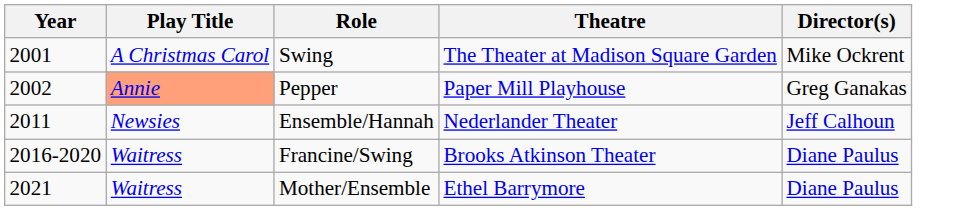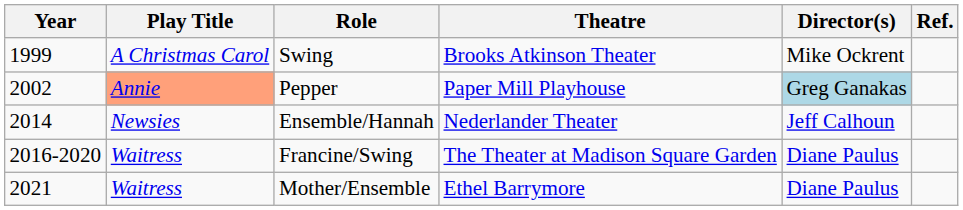 <table class="wikitable sortable">
 <tr>
 <th>Year</th>
 <th>Play Title</th>
 <th>Role</th>
 <th>Theatre</th>
 <th>Director(s)</th>
+<th>Ref.</th>
 </tr>
 <tr>
-<td>2001</td>
+<td>1999</td>
 <td><em><a href='#'>A Christmas Carol</a></em></td>
 <td>Swing</td>
-<td><a href='#'>The Theater at Madison Square Garden</a></td>
+<td><a href='#'>Brooks Atkinson Theater</a></td>
 <td>Mike Ockrent</td>
+<td></td>
 </tr>
 <tr>
 <td>2002</td>
 <td style="background: lightsalmon;"><em><a href='#'>Annie</a></em></td>
 <td>Pepper</td>
 <td><a href='#'>Paper Mill Playhouse</a></td>
-<td>Greg Ganakas</td>
+<td style="background: lightblue;">Greg Ganakas</td>
+<td></td>
 </tr>
 <tr>
-<td>2011</td>
+<td>2014</td>
 <td><em><a href='#'>Newsies</a></em></td>
 <td>Ensemble/Hannah </td>
 <td><a href='#'>Nederlander Theater</a></td>
 <td><a href='#'>Jeff Calhoun</a></td>
+<td></td>
 </tr>
 <tr>
 <td>2016-2020</td>
 <td><em><a href='#'>Waitress</a></em></td>
 <td>Francine/Swing </td>
-<td><a href='#'>Brooks Atkinson Theater</a></td>
+<td><a href='#'>The Theater at Madison Square Garden</a></td>
 <td><a href='#'>Diane Paulus</a></td>
+<td></td>
 </tr>
 <tr>
 <td>2021</td>
 <td><em><a href='#'>Waitress</a></em></td>
 <td>Mother/Ensemble </td>
 <td><a href='#'>Ethel Barrymore</a></td>
 <td><a href='#'>Diane Paulus</a></td>
+<td></td>
 </tr>
 </table>
